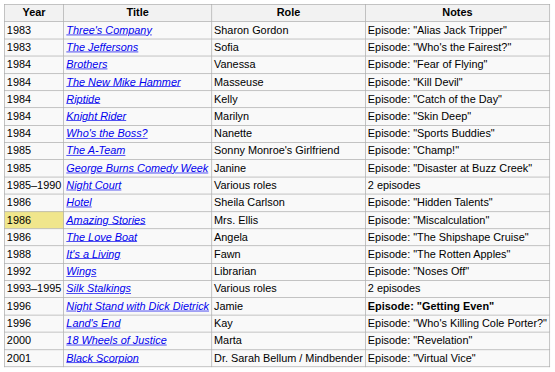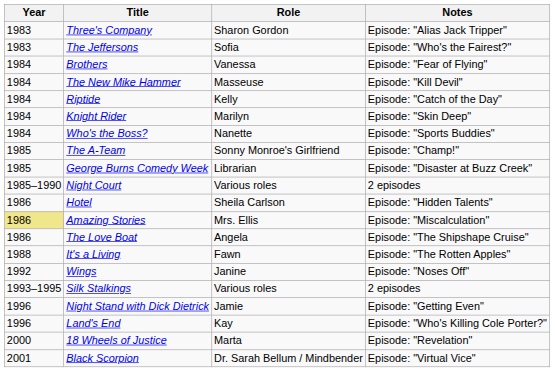 <table class="wikitable sortable">
 <tr>
 <th>Year</th>
 <th>Title</th>
 <th>Role</th>
 <th class="unsortable">Notes</th>
 </tr>
 <tr>
 <td>1983</td>
 <td><em><a href='#'>Three's Company</a></em></td>
 <td>Sharon Gordon</td>
 <td>Episode: "Alias Jack Tripper"</td>
 </tr>
 <tr>
 <td>1983</td>
 <td><em><a href='#'>The Jeffersons</a></em></td>
 <td>Sofia</td>
 <td>Episode: "Who's the Fairest?"</td>
 </tr>
 <tr>
 <td>1984</td>
 <td><em><a href='#'>Brothers</a></em></td>
 <td>Vanessa</td>
 <td>Episode: "Fear of Flying"</td>
 </tr>
 <tr>
 <td>1984</td>
 <td><em><a href='#'>The New Mike Hammer</a></em></td>
 <td>Masseuse</td>
 <td>Episode: "Kill Devil"</td>
 </tr>
 <tr>
 <td>1984</td>
 <td><em><a href='#'>Riptide</a></em></td>
 <td>Kelly</td>
 <td>Episode: "Catch of the Day"</td>
 </tr>
 <tr>
 <td>1984</td>
 <td><em><a href='#'>Knight Rider</a></em></td>
 <td>Marilyn</td>
 <td>Episode: "Skin Deep"</td>
 </tr>
 <tr>
 <td>1984</td>
 <td><em><a href='#'>Who's the Boss?</a></em></td>
 <td>Nanette</td>
 <td>Episode: "Sports Buddies"</td>
 </tr>
 <tr>
 <td>1985</td>
 <td><em><a href='#'>The A-Team</a></em></td>
 <td>Sonny Monroe's Girlfriend</td>
 <td>Episode: "Champ!"</td>
 </tr>
 <tr>
 <td>1985</td>
 <td><em><a href='#'>George Burns Comedy Week</a></em></td>
-<td>Janine</td>
+<td>Librarian</td>
 <td>Episode: "Disaster at Buzz Creek"</td>
 </tr>
 <tr>
 <td>1985–1990</td>
 <td><em><a href='#'>Night Court</a></em></td>
 <td>Various roles</td>
 <td>2 episodes</td>
 </tr>
 <tr>
 <td>1986</td>
 <td><em><a href='#'>Hotel</a></em></td>
 <td>Sheila Carlson</td>
 <td>Episode: "Hidden Talents"</td>
 </tr>
 <tr>
 <td style="background: khaki;">1986</td>
 <td><em><a href='#'>Amazing Stories</a></em></td>
 <td>Mrs. Ellis</td>
 <td>Episode: "Miscalculation"</td>
 </tr>
 <tr>
 <td>1986</td>
 <td><em><a href='#'>The Love Boat</a></em></td>
 <td>Angela</td>
 <td>Episode: "The Shipshape Cruise"</td>
 </tr>
 <tr>
 <td>1988</td>
 <td><em><a href='#'>It's a Living</a></em></td>
 <td>Fawn</td>
 <td>Episode: "The Rotten Apples"</td>
 </tr>
 <tr>
 <td>1992</td>
 <td><em><a href='#'>Wings</a></em></td>
-<td>Librarian</td>
+<td>Janine</td>
 <td>Episode: "Noses Off"</td>
 </tr>
 <tr>
 <td>1993–1995</td>
 <td><em><a href='#'>Silk Stalkings</a></em></td>
 <td>Various roles</td>
 <td>2 episodes</td>
 </tr>
 <tr>
 <td>1996</td>
 <td><em><a href='#'>Night Stand with Dick Dietrick</a></em></td>
 <td>Jamie</td>
-<td><strong>Episode: "Getting Even"</strong></td>
+<td>Episode: "Getting Even"</td>
 </tr>
 <tr>
 <td>1996</td>
 <td><em><a href='#'>Land's End</a></em></td>
 <td>Kay</td>
 <td>Episode: "Who's Killing Cole Porter?"</td>
 </tr>
 <tr>
 <td>2000</td>
 <td><em><a href='#'>18 Wheels of Justice</a></em></td>
 <td>Marta</td>
 <td>Episode: "Revelation"</td>
 </tr>
 <tr>
 <td>2001</td>
 <td><em><a href='#'>Black Scorpion</a></em></td>
 <td>Dr. Sarah Bellum / Mindbender</td>
 <td>Episode: "Virtual Vice"</td>
 </tr>
 </table>
